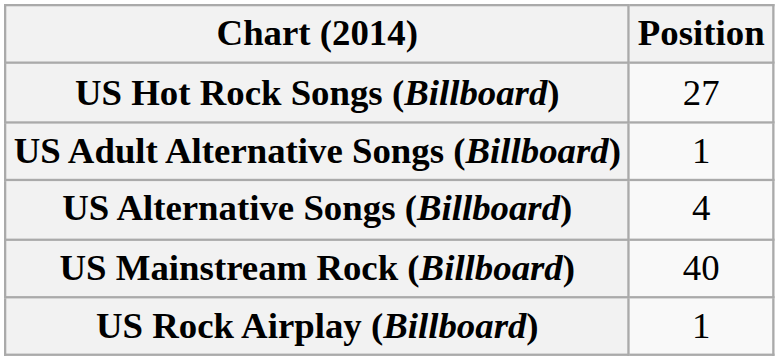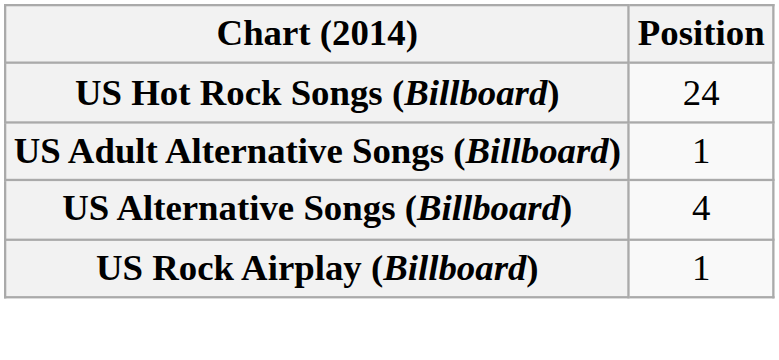 <table class="wikitable sortable plainrowheaders">
 <tr>
 <th scope="col">Chart (2014)</th>
 <th scope="col">Position</th>
 </tr>
 <tr>
 <th scope="row">US Hot Rock Songs (<em>Billboard</em>)</th>
-<td style="text-align:center;">27</td>
+<td style="text-align:center;">24</td>
 </tr>
 <tr>
 <th scope="row">US Adult Alternative Songs (<em>Billboard</em>)</th>
 <td style="text-align:center;">1</td>
 </tr>
 <tr>
 <th scope="row">US Alternative Songs (<em>Billboard</em>)</th>
 <td style="text-align:center;">4</td>
 </tr>
 <tr>
-<th scope="row">US Mainstream Rock (<em>Billboard</em>)</th>
-<td style="text-align:center;">40</td>
-</tr>
-<tr>
 <th scope="row">US Rock Airplay (<em>Billboard</em>)</th>
 <td style="text-align:center;">1</td>
 </tr>
 </table>
